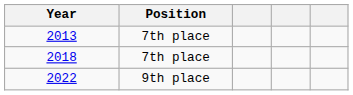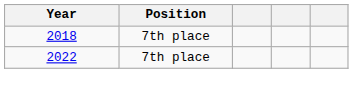 <table class="wikitable" style="text-align: center;font-size:90%;">
 <tr>
 <th width=100>Year</th>
 <th width=100>Position</th>
 <th width=30></th>
 <th width=30></th>
 <th width=30></th>
-</tr>
-<tr>
-<td> <a href='#'>2013</a></td>
-<td>7th place</td>
-<td></td>
-<td></td>
-<td></td>
 </tr>
 <tr>
 <td> <a href='#'>2018</a></td>
 <td>7th place</td>
 <td></td>
 <td></td>
 <td></td>
 </tr>
 <tr>
 <td> <a href='#'>2022</a></td>
-<td>9th place</td>
+<td>7th place</td>
 <td></td>
 <td></td>
 <td></td>
 </tr>
 </table>
